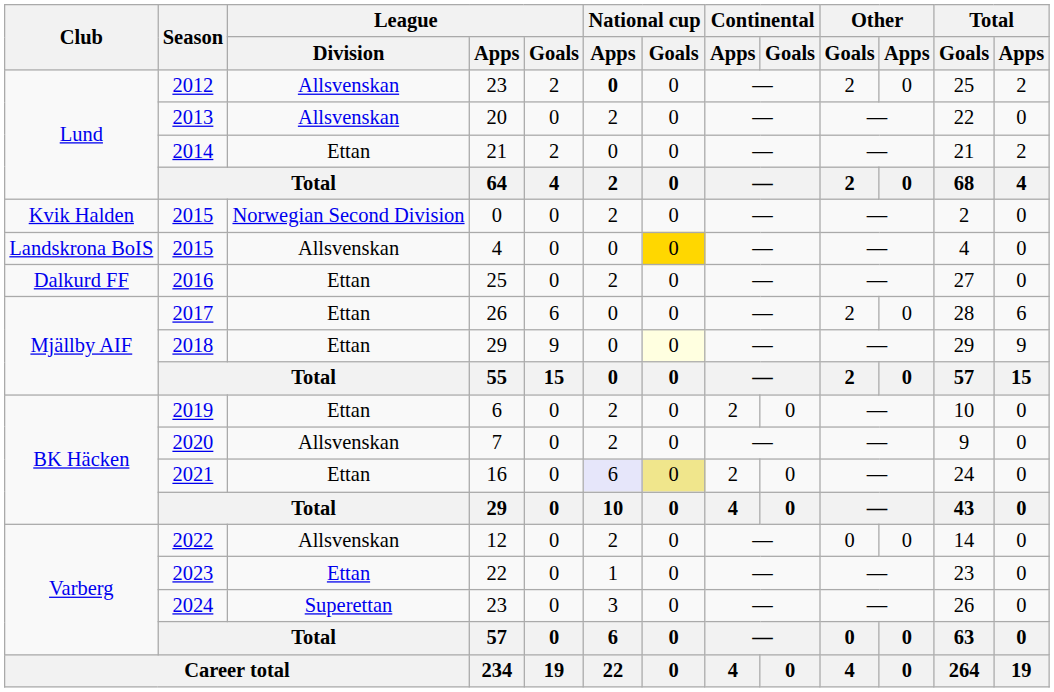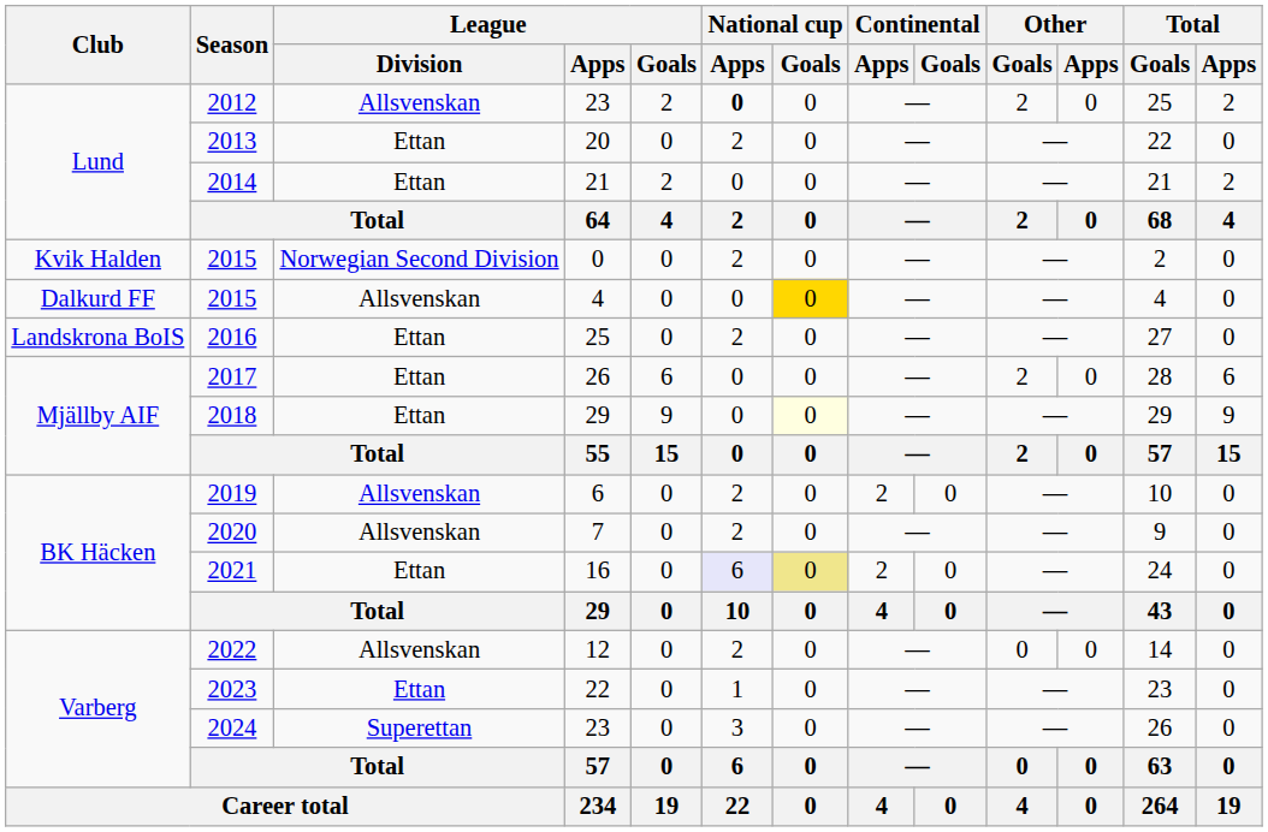 <table class="wikitable" style="text-align: center;">
 <tr>
 <th rowspan="2">Club</th>
 <th rowspan="2">Season</th>
 <th colspan="3">League</th>
 <th colspan="2">National cup</th>
 <th colspan="2">Continental</th>
 <th colspan="2">Other</th>
 <th colspan="2">Total</th>
 </tr>
 <tr>
 <th>Division</th>
 <th>Apps</th>
 <th>Goals</th>
 <th>Apps</th>
 <th>Goals</th>
 <th>Apps</th>
 <th>Goals</th>
 <th>Goals</th>
 <th>Apps</th>
 <th>Goals</th>
 <th>Apps</th>
 </tr>
 <tr>
 <td rowspan="4"><a href='#'>Lund</a></td>
 <td><a href='#'>2012</a></td>
 <td><a href='#'>Allsvenskan</a></td>
 <td>23</td>
 <td>2</td>
 <td><strong>0</strong></td>
 <td>0</td>
 <td colspan="2">—</td>
 <td>2</td>
 <td>0</td>
 <td>25</td>
 <td>2</td>
 </tr>
 <tr>
 <td><a href='#'>2013</a></td>
-<td><a href='#'>Allsvenskan</a></td>
+<td>Ettan</td>
 <td>20</td>
 <td>0</td>
 <td>2</td>
 <td>0</td>
 <td colspan="2">—</td>
 <td colspan="2">—</td>
 <td>22</td>
 <td>0</td>
 </tr>
 <tr>
 <td><a href='#'>2014</a></td>
 <td>Ettan</td>
 <td>21</td>
 <td>2</td>
 <td>0</td>
 <td>0</td>
 <td colspan="2">—</td>
 <td colspan="2">—</td>
 <td>21</td>
 <td>2</td>
 </tr>
 <tr>
 <th colspan="2">Total</th>
 <th>64</th>
 <th>4</th>
 <th>2</th>
 <th>0</th>
 <th colspan="2">—</th>
 <th>2</th>
 <th>0</th>
 <th>68</th>
 <th>4</th>
 </tr>
 <tr>
 <td><a href='#'>Kvik Halden</a></td>
 <td><a href='#'>2015</a></td>
 <td><a href='#'>Norwegian Second Division</a></td>
 <td>0</td>
 <td>0</td>
 <td>2</td>
 <td>0</td>
 <td colspan="2">—</td>
 <td colspan="2">—</td>
 <td>2</td>
 <td>0</td>
 </tr>
 <tr>
-<td><a href='#'>Landskrona BoIS</a></td>
+<td><a href='#'>Dalkurd FF</a></td>
 <td><a href='#'>2015</a></td>
 <td>Allsvenskan</td>
 <td>4</td>
 <td>0</td>
 <td>0</td>
 <td style="background: gold;">0</td>
 <td colspan="2">—</td>
 <td colspan="2">—</td>
 <td>4</td>
 <td>0</td>
 </tr>
 <tr>
-<td><a href='#'>Dalkurd FF</a></td>
+<td><a href='#'>Landskrona BoIS</a></td>
 <td><a href='#'>2016</a></td>
 <td>Ettan</td>
 <td>25</td>
 <td>0</td>
 <td>2</td>
 <td>0</td>
 <td colspan="2">—</td>
 <td colspan="2">—</td>
 <td>27</td>
 <td>0</td>
 </tr>
 <tr>
 <td rowspan="3"><a href='#'>Mjällby AIF</a></td>
 <td><a href='#'>2017</a></td>
 <td>Ettan</td>
 <td>26</td>
 <td>6</td>
 <td>0</td>
 <td>0</td>
 <td colspan="2">—</td>
 <td>2</td>
 <td>0</td>
 <td>28</td>
 <td>6</td>
 </tr>
 <tr>
 <td><a href='#'>2018</a></td>
 <td>Ettan</td>
 <td>29</td>
 <td>9</td>
 <td>0</td>
 <td style="background: lightyellow;">0</td>
 <td colspan="2">—</td>
 <td colspan="2">—</td>
 <td>29</td>
 <td>9</td>
 </tr>
 <tr>
 <th colspan="2">Total</th>
 <th>55</th>
 <th>15</th>
 <th>0</th>
 <th>0</th>
 <th colspan="2">—</th>
 <th>2</th>
 <th>0</th>
 <th>57</th>
 <th>15</th>
 </tr>
 <tr>
 <td rowspan="4"><a href='#'>BK Häcken</a></td>
 <td><a href='#'>2019</a></td>
-<td>Ettan</td>
+<td><a href='#'>Allsvenskan</a></td>
 <td>6</td>
 <td>0</td>
 <td>2</td>
 <td>0</td>
 <td>2</td>
 <td>0</td>
 <td colspan="2">—</td>
 <td>10</td>
 <td>0</td>
 </tr>
 <tr>
 <td><a href='#'>2020</a></td>
 <td>Allsvenskan</td>
 <td>7</td>
 <td>0</td>
 <td>2</td>
 <td>0</td>
 <td colspan="2">—</td>
 <td colspan="2">—</td>
 <td>9</td>
 <td>0</td>
 </tr>
 <tr>
 <td><a href='#'>2021</a></td>
 <td>Ettan</td>
 <td>16</td>
 <td>0</td>
 <td style="background: lavender;">6</td>
 <td style="background: khaki;">0</td>
 <td>2</td>
 <td>0</td>
 <td colspan="2">—</td>
 <td>24</td>
 <td>0</td>
 </tr>
 <tr>
 <th colspan="2">Total</th>
 <th>29</th>
 <th>0</th>
 <th>10</th>
 <th>0</th>
 <th>4</th>
 <th>0</th>
 <th colspan="2">—</th>
 <th>43</th>
 <th>0</th>
 </tr>
 <tr>
 <td rowspan="4"><a href='#'>Varberg</a></td>
 <td><a href='#'>2022</a></td>
 <td>Allsvenskan</td>
 <td>12</td>
 <td>0</td>
 <td>2</td>
 <td>0</td>
 <td colspan="2">—</td>
 <td>0</td>
 <td>0</td>
 <td>14</td>
 <td>0</td>
 </tr>
 <tr>
 <td><a href='#'>2023</a></td>
 <td><a href='#'>Ettan</a></td>
 <td>22</td>
 <td>0</td>
 <td>1</td>
 <td>0</td>
 <td colspan="2">—</td>
 <td colspan="2">—</td>
 <td>23</td>
 <td>0</td>
 </tr>
 <tr>
 <td><a href='#'>2024</a></td>
 <td><a href='#'>Superettan</a></td>
 <td>23</td>
 <td>0</td>
 <td>3</td>
 <td>0</td>
 <td colspan="2">—</td>
 <td colspan="2">—</td>
 <td>26</td>
 <td>0</td>
 </tr>
 <tr>
 <th colspan="2">Total</th>
 <th>57</th>
 <th>0</th>
 <th>6</th>
 <th>0</th>
 <th colspan="2">—</th>
 <th>0</th>
 <th>0</th>
 <th>63</th>
 <th>0</th>
 </tr>
 <tr>
 <th colspan="3">Career total</th>
 <th>234</th>
 <th>19</th>
 <th>22</th>
 <th>0</th>
 <th>4</th>
 <th>0</th>
 <th>4</th>
 <th>0</th>
 <th>264</th>
 <th>19</th>
 </tr>
 </table>
